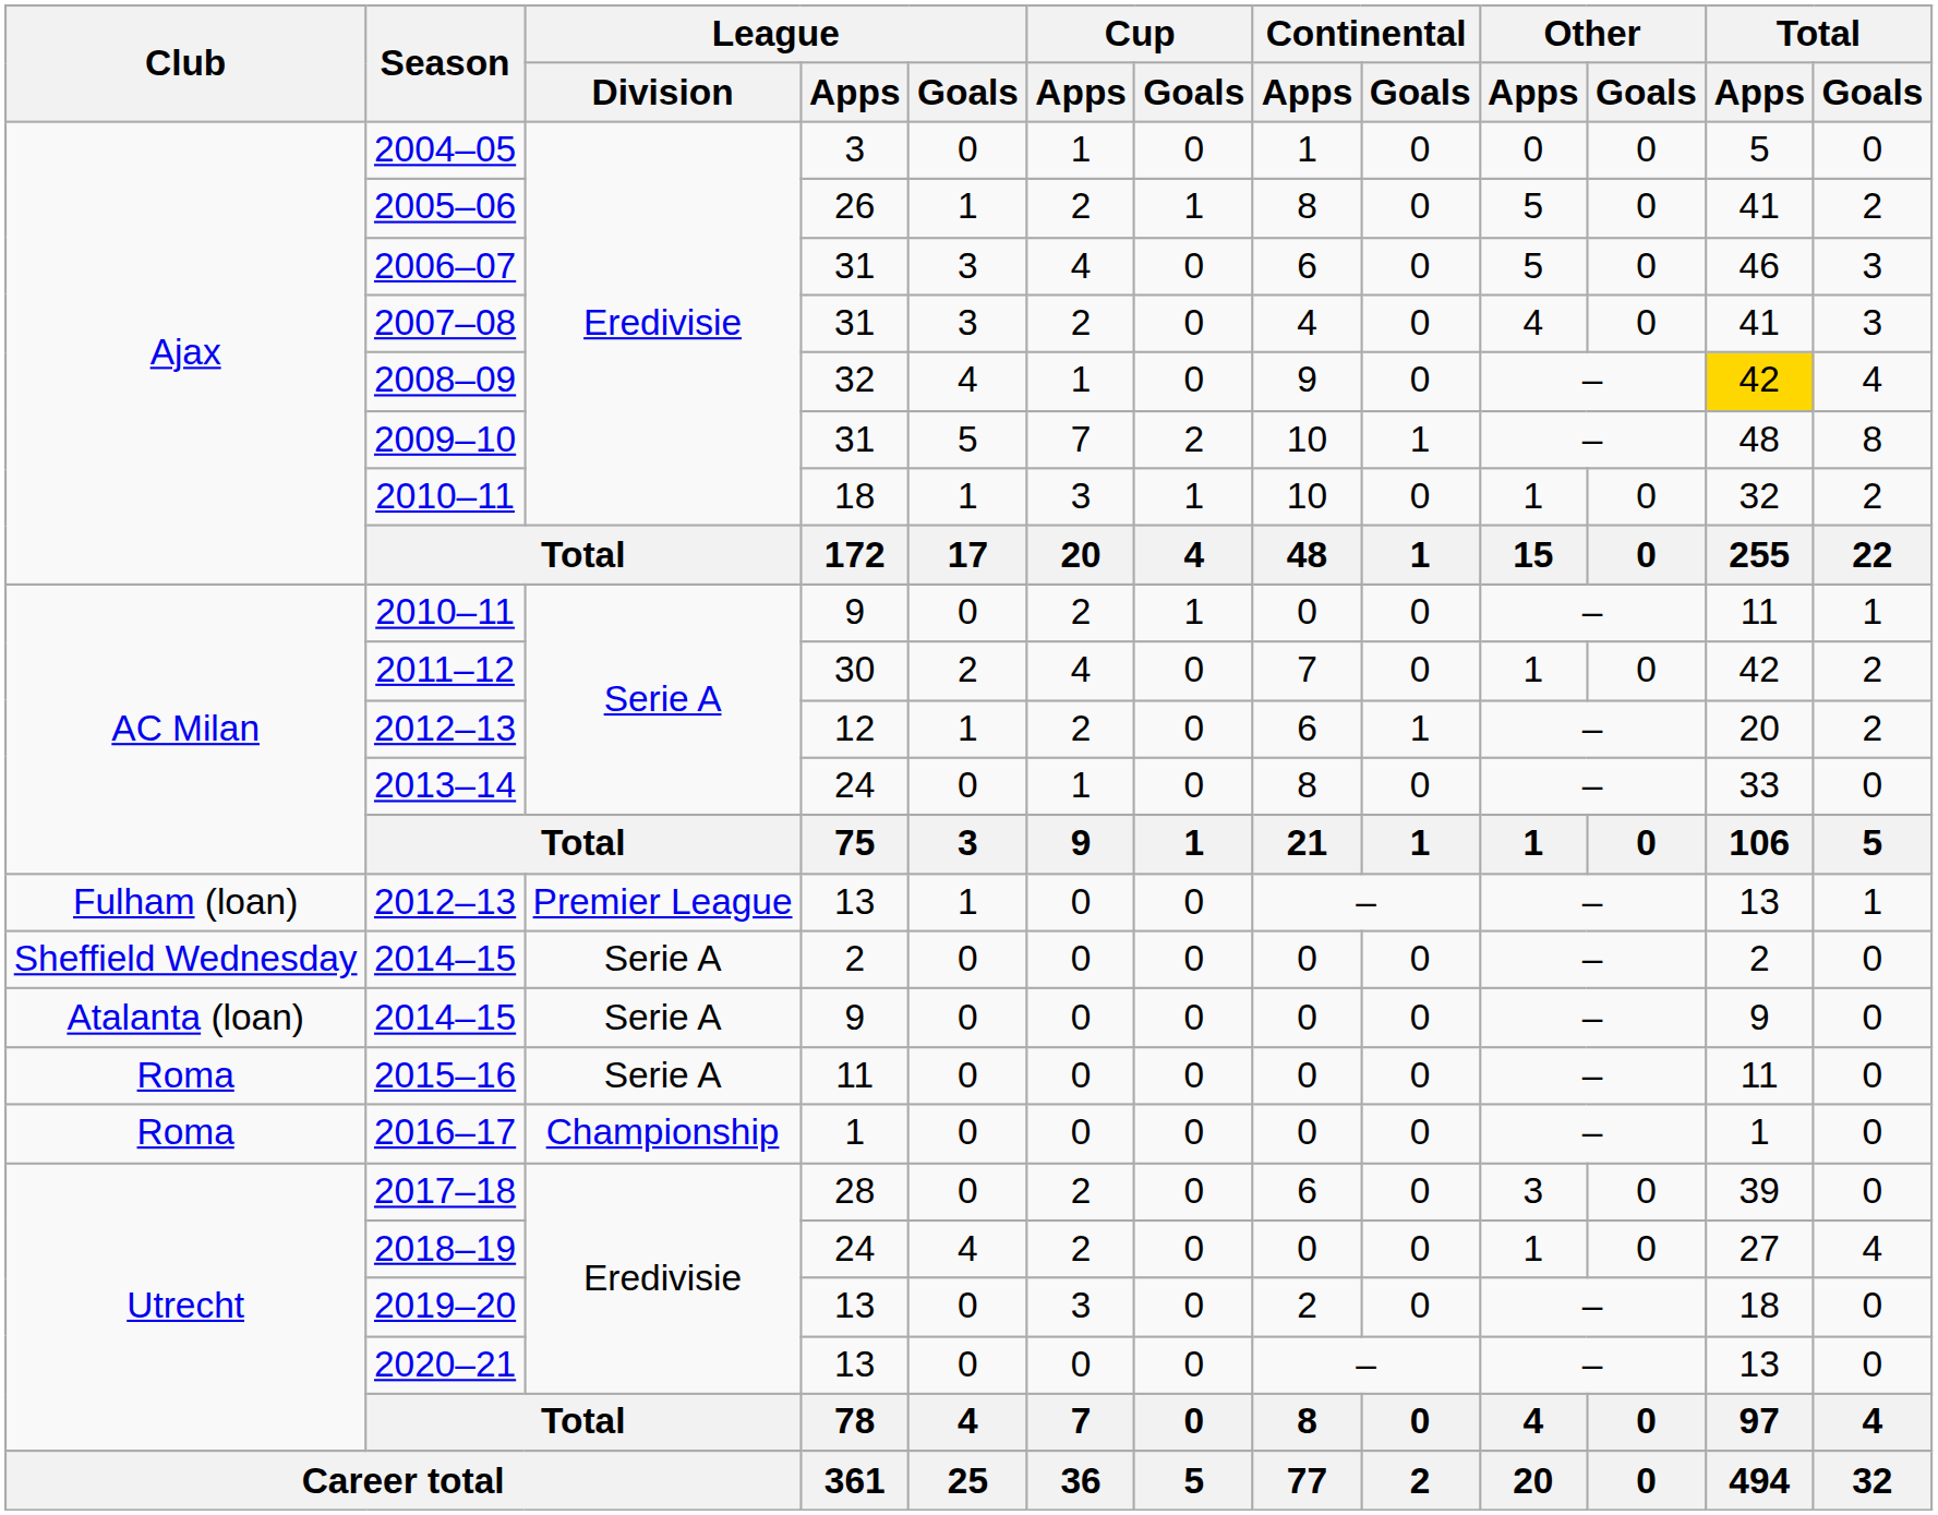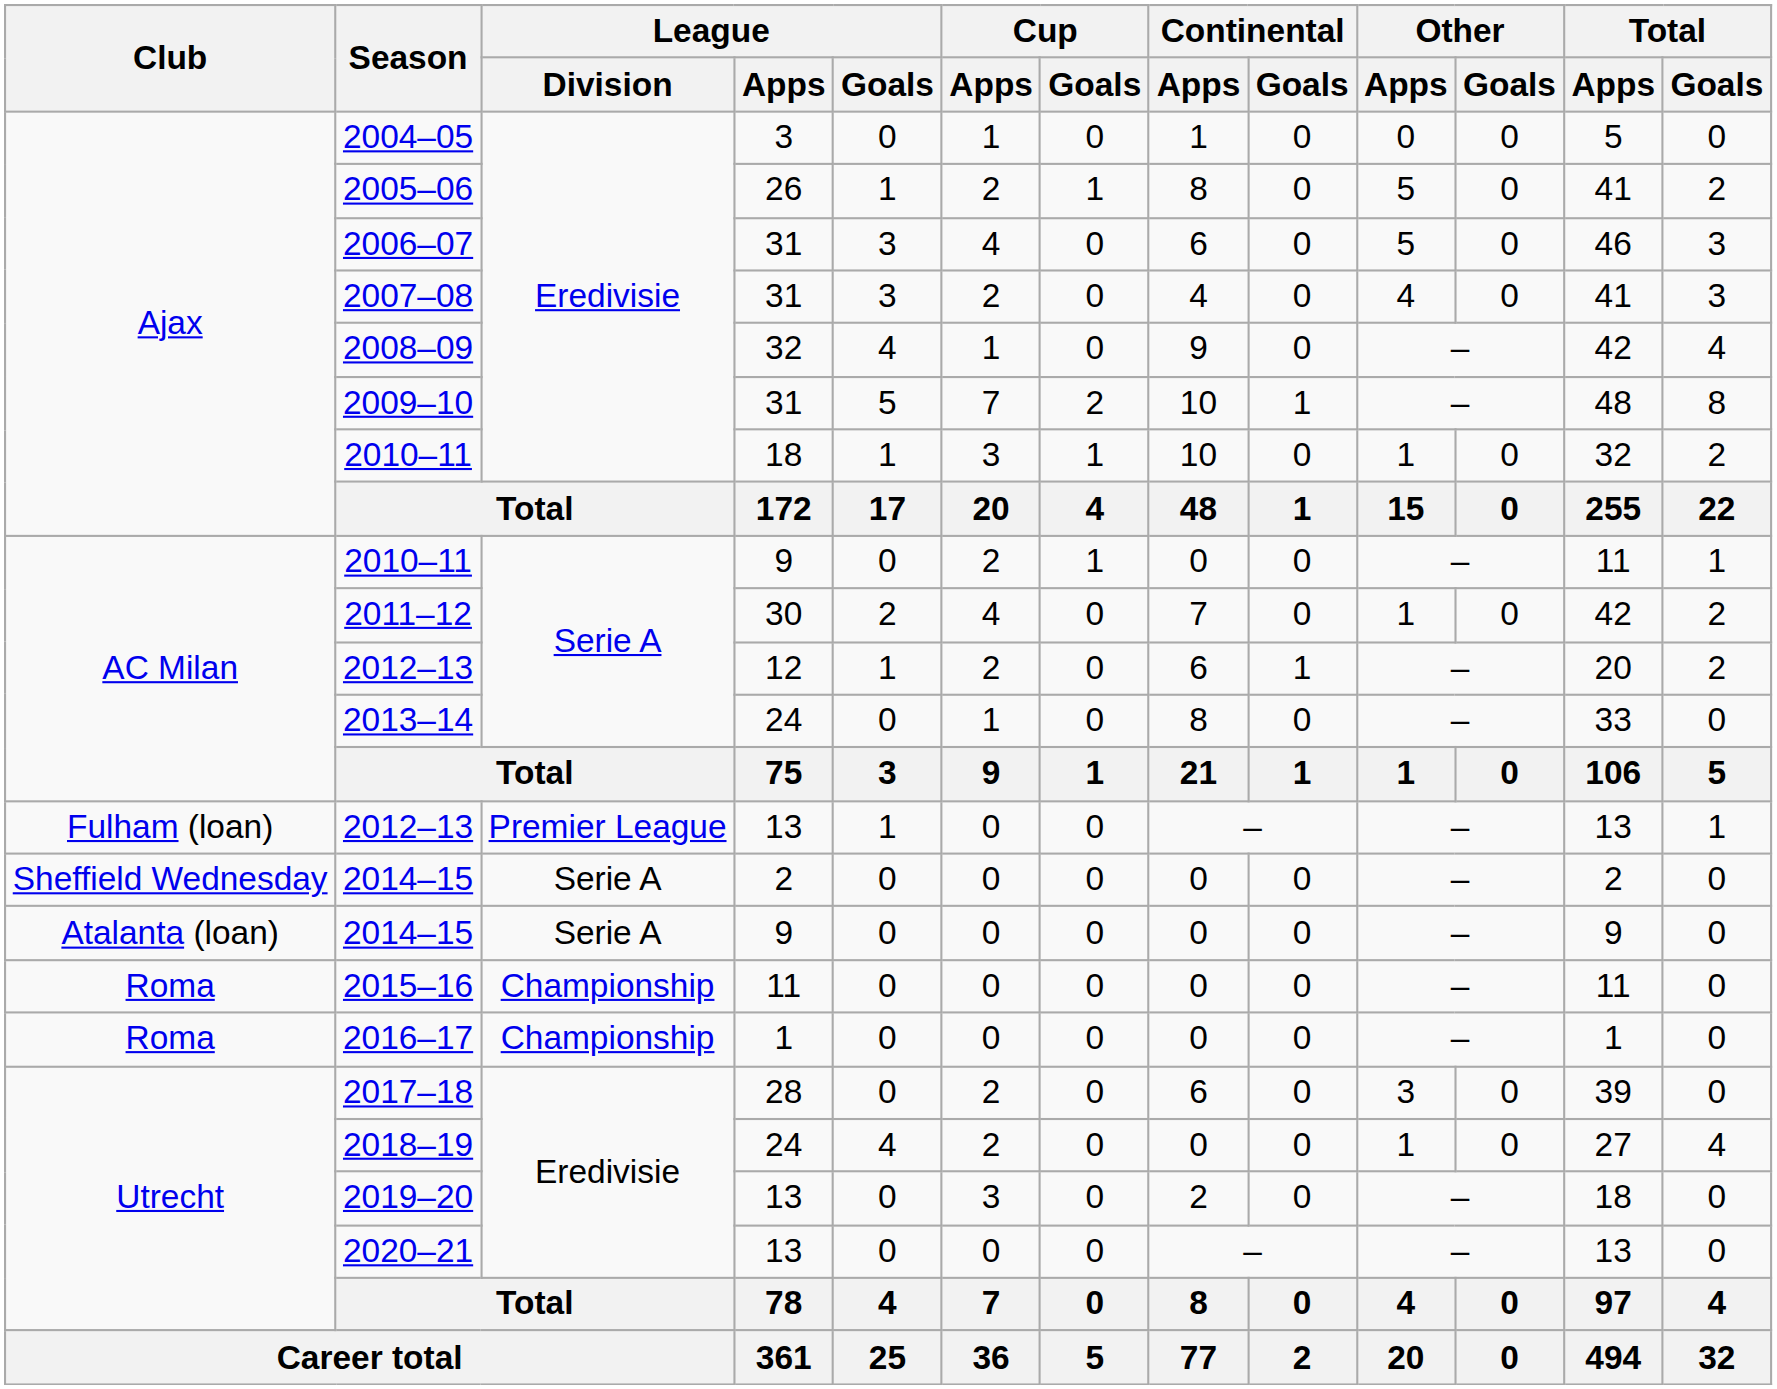 <table class="wikitable" style="text-align:center">
 <tr>
 <th rowspan="2">Club</th>
 <th rowspan="2">Season</th>
 <th colspan="3">League</th>
 <th colspan="2">Cup</th>
 <th colspan="2">Continental</th>
 <th colspan="2">Other</th>
 <th colspan="2">Total</th>
 </tr>
 <tr>
 <th>Division</th>
 <th>Apps</th>
 <th>Goals</th>
 <th>Apps</th>
 <th>Goals</th>
 <th>Apps</th>
 <th>Goals</th>
 <th>Apps</th>
 <th>Goals</th>
 <th>Apps</th>
 <th>Goals</th>
 </tr>
 <tr>
 <td rowspan="8"><a href='#'>Ajax</a></td>
 <td><a href='#'>2004–05</a></td>
 <td rowspan="7"><a href='#'>Eredivisie</a></td>
 <td>3</td>
 <td>0</td>
 <td>1</td>
 <td>0</td>
 <td>1</td>
 <td>0</td>
 <td>0</td>
 <td>0</td>
 <td>5</td>
 <td>0</td>
 </tr>
 <tr>
 <td><a href='#'>2005–06</a></td>
 <td>26</td>
 <td>1</td>
 <td>2</td>
 <td>1</td>
 <td>8</td>
 <td>0</td>
 <td>5</td>
 <td>0</td>
 <td>41</td>
 <td>2</td>
 </tr>
 <tr>
 <td><a href='#'>2006–07</a></td>
 <td>31</td>
 <td>3</td>
 <td>4</td>
 <td>0</td>
 <td>6</td>
 <td>0</td>
 <td>5</td>
 <td>0</td>
 <td>46</td>
 <td>3</td>
 </tr>
 <tr>
 <td><a href='#'>2007–08</a></td>
 <td>31</td>
 <td>3</td>
 <td>2</td>
 <td>0</td>
 <td>4</td>
 <td>0</td>
 <td>4</td>
 <td>0</td>
 <td>41</td>
 <td>3</td>
 </tr>
 <tr>
 <td><a href='#'>2008–09</a></td>
 <td>32</td>
 <td>4</td>
 <td>1</td>
 <td>0</td>
 <td>9</td>
 <td>0</td>
 <td colspan="2">–</td>
-<td style="background: gold;">42</td>
+<td>42</td>
 <td>4</td>
 </tr>
 <tr>
 <td><a href='#'>2009–10</a></td>
 <td>31</td>
 <td>5</td>
 <td>7</td>
 <td>2</td>
 <td>10</td>
 <td>1</td>
 <td colspan="2">–</td>
 <td>48</td>
 <td>8</td>
 </tr>
 <tr>
 <td><a href='#'>2010–11</a></td>
 <td>18</td>
 <td>1</td>
 <td>3</td>
 <td>1</td>
 <td>10</td>
 <td>0</td>
 <td>1</td>
 <td>0</td>
 <td>32</td>
 <td>2</td>
 </tr>
 <tr>
 <th colspan="2">Total</th>
 <th>172</th>
 <th>17</th>
 <th>20</th>
 <th>4</th>
 <th>48</th>
 <th>1</th>
 <th>15</th>
 <th>0</th>
 <th>255</th>
 <th>22</th>
 </tr>
 <tr>
 <td rowspan="5"><a href='#'>AC Milan</a></td>
 <td><a href='#'>2010–11</a></td>
 <td rowspan="4"><a href='#'>Serie A</a></td>
 <td>9</td>
 <td>0</td>
 <td>2</td>
 <td>1</td>
 <td>0</td>
 <td>0</td>
 <td colspan="2">–</td>
 <td>11</td>
 <td>1</td>
 </tr>
 <tr>
 <td><a href='#'>2011–12</a></td>
 <td>30</td>
 <td>2</td>
 <td>4</td>
 <td>0</td>
 <td>7</td>
 <td>0</td>
 <td>1</td>
 <td>0</td>
 <td>42</td>
 <td>2</td>
 </tr>
 <tr>
 <td><a href='#'>2012–13</a></td>
 <td>12</td>
 <td>1</td>
 <td>2</td>
 <td>0</td>
 <td>6</td>
 <td>1</td>
 <td colspan="2">–</td>
 <td>20</td>
 <td>2</td>
 </tr>
 <tr>
 <td><a href='#'>2013–14</a></td>
 <td>24</td>
 <td>0</td>
 <td>1</td>
 <td>0</td>
 <td>8</td>
 <td>0</td>
 <td colspan="2">–</td>
 <td>33</td>
 <td>0</td>
 </tr>
 <tr>
 <th colspan="2">Total</th>
 <th>75</th>
 <th>3</th>
 <th>9</th>
 <th>1</th>
 <th>21</th>
 <th>1</th>
 <th>1</th>
 <th>0</th>
 <th>106</th>
 <th>5</th>
 </tr>
 <tr>
 <td><a href='#'>Fulham</a> (loan)</td>
 <td><a href='#'>2012–13</a></td>
 <td><a href='#'>Premier League</a></td>
 <td>13</td>
 <td>1</td>
 <td>0</td>
 <td>0</td>
 <td colspan="2">–</td>
 <td colspan="2">–</td>
 <td>13</td>
 <td>1</td>
 </tr>
 <tr>
 <td><a href='#'>Sheffield Wednesday</a></td>
 <td><a href='#'>2014–15</a></td>
 <td>Serie A</td>
 <td>2</td>
 <td>0</td>
 <td>0</td>
 <td>0</td>
 <td>0</td>
 <td>0</td>
 <td colspan="2">–</td>
 <td>2</td>
 <td>0</td>
 </tr>
 <tr>
 <td><a href='#'>Atalanta</a> (loan)</td>
 <td><a href='#'>2014–15</a></td>
 <td>Serie A</td>
 <td>9</td>
 <td>0</td>
 <td>0</td>
 <td>0</td>
 <td>0</td>
 <td>0</td>
 <td colspan="2">–</td>
 <td>9</td>
 <td>0</td>
 </tr>
 <tr>
 <td><a href='#'>Roma</a></td>
 <td><a href='#'>2015–16</a></td>
-<td>Serie A</td>
+<td><a href='#'>Championship</a></td>
 <td>11</td>
 <td>0</td>
 <td>0</td>
 <td>0</td>
 <td>0</td>
 <td>0</td>
 <td colspan="2">–</td>
 <td>11</td>
 <td>0</td>
 </tr>
 <tr>
 <td><a href='#'>Roma</a></td>
 <td><a href='#'>2016–17</a></td>
 <td><a href='#'>Championship</a></td>
 <td>1</td>
 <td>0</td>
 <td>0</td>
 <td>0</td>
 <td>0</td>
 <td>0</td>
 <td colspan="2">–</td>
 <td>1</td>
 <td>0</td>
 </tr>
 <tr>
 <td rowspan="5"><a href='#'>Utrecht</a></td>
 <td><a href='#'>2017–18</a></td>
 <td rowspan="4">Eredivisie</td>
 <td>28</td>
 <td>0</td>
 <td>2</td>
 <td>0</td>
 <td>6</td>
 <td>0</td>
 <td>3</td>
 <td>0</td>
 <td>39</td>
 <td>0</td>
 </tr>
 <tr>
 <td><a href='#'>2018–19</a></td>
 <td>24</td>
 <td>4</td>
 <td>2</td>
 <td>0</td>
 <td>0</td>
 <td>0</td>
 <td>1</td>
 <td>0</td>
 <td>27</td>
 <td>4</td>
 </tr>
 <tr>
 <td><a href='#'>2019–20</a></td>
 <td>13</td>
 <td>0</td>
 <td>3</td>
 <td>0</td>
 <td>2</td>
 <td>0</td>
 <td colspan="2">–</td>
 <td>18</td>
 <td>0</td>
 </tr>
 <tr>
 <td><a href='#'>2020–21</a></td>
 <td>13</td>
 <td>0</td>
 <td>0</td>
 <td>0</td>
 <td colspan="2">–</td>
 <td colspan="2">–</td>
 <td>13</td>
 <td>0</td>
 </tr>
 <tr>
 <th colspan="2">Total</th>
 <th>78</th>
 <th>4</th>
 <th>7</th>
 <th>0</th>
 <th>8</th>
 <th>0</th>
 <th>4</th>
 <th>0</th>
 <th>97</th>
 <th>4</th>
 </tr>
 <tr>
 <th colspan="3">Career total</th>
 <th>361</th>
 <th>25</th>
 <th>36</th>
 <th>5</th>
 <th>77</th>
 <th>2</th>
 <th>20</th>
 <th>0</th>
 <th>494</th>
 <th>32</th>
 </tr>
 </table>
